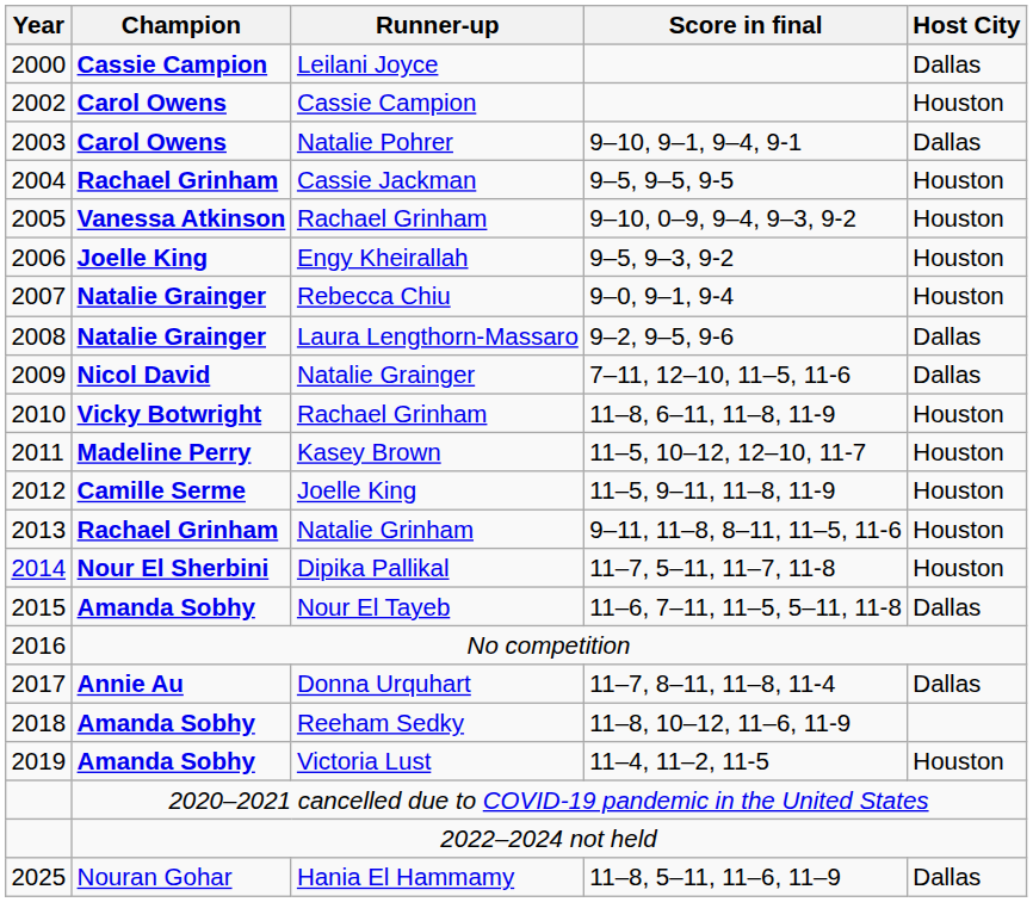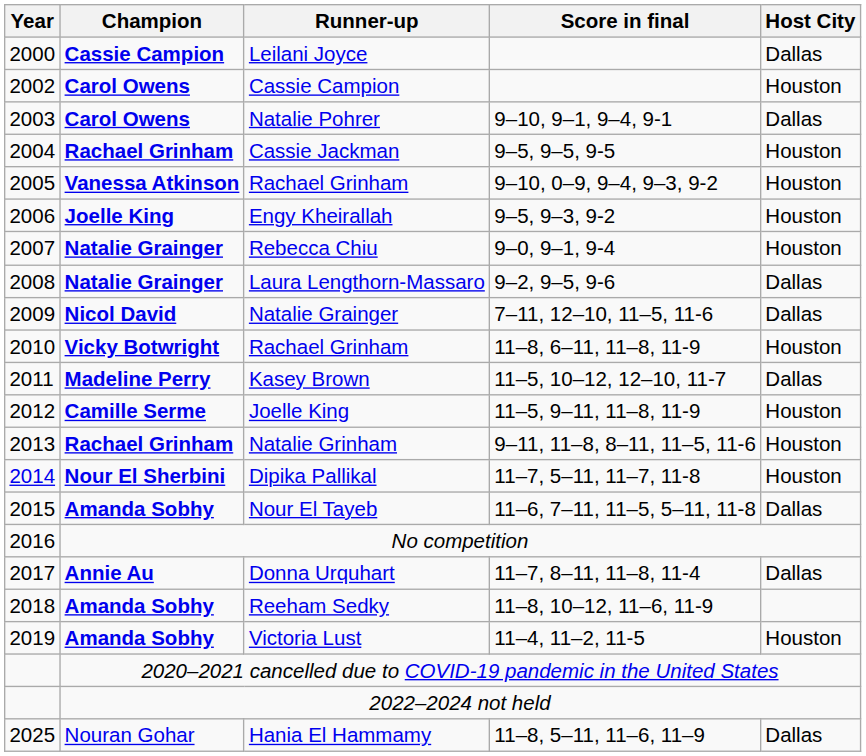 <table class="wikitable" style="font-size: 95%;">
 <tr>
 <th>Year</th>
 <th>Champion</th>
 <th>Runner-up</th>
 <th>Score in final</th>
 <th>Host City</th>
 </tr>
 <tr>
 <td>2000</td>
 <td> <strong><a href='#'>Cassie Campion</a></strong></td>
 <td> <a href='#'>Leilani Joyce</a></td>
 <td></td>
 <td>Dallas</td>
 </tr>
 <tr>
 <td>2002</td>
 <td> <strong><a href='#'>Carol Owens</a></strong></td>
 <td> <a href='#'>Cassie Campion</a></td>
 <td></td>
 <td>Houston</td>
 </tr>
 <tr>
 <td>2003</td>
 <td> <strong><a href='#'>Carol Owens</a></strong></td>
 <td> <a href='#'>Natalie Pohrer</a></td>
 <td>9–10, 9–1, 9–4, 9-1</td>
 <td>Dallas</td>
 </tr>
 <tr>
 <td>2004</td>
 <td> <strong><a href='#'>Rachael Grinham</a></strong></td>
 <td> <a href='#'>Cassie Jackman</a></td>
 <td>9–5, 9–5, 9-5</td>
 <td>Houston</td>
 </tr>
 <tr>
 <td>2005</td>
 <td> <strong><a href='#'>Vanessa Atkinson</a></strong></td>
 <td> <a href='#'>Rachael Grinham</a></td>
 <td>9–10, 0–9, 9–4, 9–3, 9-2</td>
 <td>Houston</td>
 </tr>
 <tr>
 <td>2006</td>
 <td> <strong><a href='#'>Joelle King</a></strong></td>
 <td> <a href='#'>Engy Kheirallah</a></td>
 <td>9–5, 9–3, 9-2</td>
 <td>Houston</td>
 </tr>
 <tr>
 <td>2007</td>
 <td> <strong><a href='#'>Natalie Grainger</a></strong></td>
 <td> <a href='#'>Rebecca Chiu</a></td>
 <td>9–0, 9–1, 9-4</td>
 <td>Houston</td>
 </tr>
 <tr>
 <td>2008</td>
 <td> <strong><a href='#'>Natalie Grainger</a></strong></td>
 <td> <a href='#'>Laura Lengthorn-Massaro</a></td>
 <td>9–2, 9–5, 9-6</td>
 <td>Dallas</td>
 </tr>
 <tr>
 <td>2009</td>
 <td> <strong><a href='#'>Nicol David</a></strong></td>
 <td> <a href='#'>Natalie Grainger</a></td>
 <td>7–11, 12–10, 11–5, 11-6</td>
 <td>Dallas</td>
 </tr>
 <tr>
 <td>2010</td>
 <td> <strong><a href='#'>Vicky Botwright</a></strong></td>
 <td> <a href='#'>Rachael Grinham</a></td>
 <td>11–8, 6–11, 11–8, 11-9</td>
 <td>Houston</td>
 </tr>
 <tr>
 <td>2011</td>
 <td> <strong><a href='#'>Madeline Perry</a></strong></td>
 <td> <a href='#'>Kasey Brown</a></td>
 <td>11–5, 10–12, 12–10, 11-7</td>
-<td>Houston</td>
+<td>Dallas</td>
 </tr>
 <tr>
 <td>2012</td>
 <td> <strong><a href='#'>Camille Serme</a></strong></td>
 <td> <a href='#'>Joelle King</a></td>
 <td>11–5, 9–11, 11–8, 11-9</td>
 <td>Houston</td>
 </tr>
 <tr>
 <td>2013</td>
 <td> <strong><a href='#'>Rachael Grinham</a></strong></td>
 <td> <a href='#'>Natalie Grinham</a></td>
 <td>9–11, 11–8, 8–11, 11–5, 11-6</td>
 <td>Houston</td>
 </tr>
 <tr>
 <td><a href='#'>2014</a></td>
 <td> <strong><a href='#'>Nour El Sherbini</a></strong></td>
 <td> <a href='#'>Dipika Pallikal</a></td>
 <td>11–7, 5–11, 11–7, 11-8</td>
 <td>Houston</td>
 </tr>
 <tr>
 <td>2015</td>
 <td> <strong><a href='#'>Amanda Sobhy</a></strong></td>
 <td> <a href='#'>Nour El Tayeb</a></td>
 <td>11–6, 7–11, 11–5, 5–11, 11-8</td>
 <td>Dallas</td>
 </tr>
 <tr>
 <td>2016</td>
 <td rowspan=1 colspan=4 align="center"><em>No competition</em></td>
 </tr>
 <tr>
 <td>2017</td>
 <td> <strong><a href='#'>Annie Au</a></strong></td>
 <td> <a href='#'>Donna Urquhart</a></td>
 <td>11–7, 8–11, 11–8, 11-4</td>
 <td>Dallas</td>
 </tr>
 <tr>
 <td>2018</td>
 <td> <strong><a href='#'>Amanda Sobhy</a></strong></td>
 <td> <a href='#'>Reeham Sedky</a></td>
 <td>11–8, 10–12, 11–6, 11-9</td>
 </tr>
 <tr>
 <td>2019</td>
 <td> <strong><a href='#'>Amanda Sobhy</a></strong></td>
 <td> <a href='#'>Victoria Lust</a></td>
 <td>11–4, 11–2, 11-5</td>
 <td>Houston</td>
 </tr>
 <tr>
 <td></td>
 <td rowspan=1 colspan=4 align="center"><em>2020–2021 cancelled due to <a href='#'>COVID-19 pandemic in the United States</a></em></td>
 </tr>
 <tr>
 <td></td>
 <td rowspan=1 colspan=4 align="center"><em>2022–2024 not held</em></td>
 </tr>
 <tr>
 <td>2025</td>
 <td> <a href='#'>Nouran Gohar</a></td>
 <td> <a href='#'>Hania El Hammamy</a></td>
 <td>11–8, 5–11, 11–6, 11–9</td>
 <td>Dallas</td>
 </tr>
 </table>
